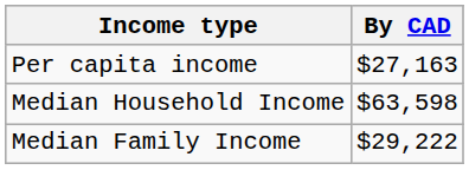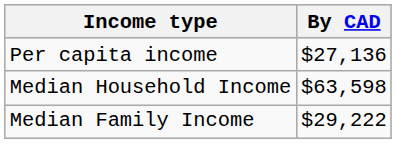 <table class="wikitable">
 <tr>
 <th>Income type</th>
 <th>By <a href='#'>CAD</a></th>
 </tr>
 <tr>
 <td>Per capita income</td>
-<td>$27,163</td>
+<td>$27,136</td>
 </tr>
 <tr>
 <td>Median Household Income</td>
 <td>$63,598</td>
 </tr>
 <tr>
 <td>Median Family Income</td>
 <td>$29,222</td>
 </tr>
 </table>
